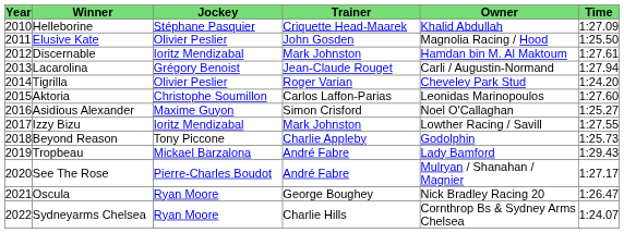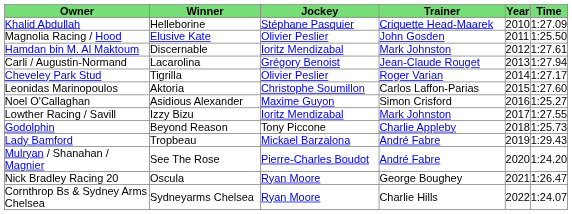 <table class = "sortable" | border="1" cellpadding="0" style="border-collapse: collapse; font-size:90%">
 <tr bgcolor="#77dd77" align="center">
-<th>Year</th>
+<th>Owner</th>
 <th>Winner</th>
 <th>Jockey</th>
 <th>Trainer</th>
-<th>Owner</th>
+<th>Year</th>
 <th>Time</th>
 </tr>
 <tr>
-<td>2010</td>
+<td width=190px><a href='#'>Khalid Abdullah</a></td>
 <td width=145px>Helleborine</td>
 <td width=155px><a href='#'>Stéphane Pasquier</a></td>
 <td width=165px><a href='#'>Criquette Head-Maarek</a></td>
-<td width=190px><a href='#'>Khalid Abdullah</a></td>
+<td>2010</td>
 <td>1:27.09</td>
 </tr>
 <tr>
-<td>2011</td>
+<td>Magnolia Racing / <a href='#'>Hood</a></td>
 <td><a href='#'>Elusive Kate</a></td>
 <td><a href='#'>Olivier Peslier</a></td>
 <td><a href='#'>John Gosden</a></td>
-<td>Magnolia Racing / <a href='#'>Hood</a></td>
+<td>2011</td>
 <td>1:25.50</td>
 </tr>
 <tr>
-<td>2012</td>
+<td><a href='#'>Hamdan bin M. Al Maktoum</a></td>
 <td>Discernable</td>
 <td><a href='#'>Ioritz Mendizabal</a></td>
 <td><a href='#'>Mark Johnston</a></td>
-<td><a href='#'>Hamdan bin M. Al Maktoum</a></td>
+<td>2012</td>
 <td>1:27.61</td>
 </tr>
 <tr>
-<td>2013</td>
+<td>Carli / Augustin-Normand </td>
 <td>Lacarolina</td>
 <td><a href='#'>Grégory Benoist</a></td>
 <td><a href='#'>Jean-Claude Rouget</a></td>
-<td>Carli / Augustin-Normand </td>
+<td>2013</td>
 <td>1:27.94</td>
 </tr>
 <tr>
-<td>2014</td>
+<td><a href='#'>Cheveley Park Stud</a></td>
 <td>Tigrilla</td>
 <td><a href='#'>Olivier Peslier</a></td>
 <td><a href='#'>Roger Varian</a></td>
-<td><a href='#'>Cheveley Park Stud</a></td>
+<td>2014</td>
+<td>1:27.17</td>
+</tr>
+<tr>
+<td>Leonidas Marinopoulos</td>
+<td>Aktoria</td>
+<td><a href='#'>Christophe Soumillon</a></td>
+<td>Carlos Laffon-Parias</td>
+<td>2015</td>
+<td>1:27.60</td>
+</tr>
+<tr>
+<td>Noel O'Callaghan</td>
+<td>Asidious Alexander</td>
+<td><a href='#'>Maxime Guyon</a></td>
+<td>Simon Crisford</td>
+<td>2016</td>
+<td>1:25.27</td>
+</tr>
+<tr>
+<td>Lowther Racing / Savill </td>
+<td>Izzy Bizu</td>
+<td><a href='#'>Ioritz Mendizabal</a></td>
+<td><a href='#'>Mark Johnston</a></td>
+<td>2017</td>
+<td>1:27.55</td>
+</tr>
+<tr>
+<td><a href='#'>Godolphin</a></td>
+<td>Beyond Reason</td>
+<td>Tony Piccone</td>
+<td><a href='#'>Charlie Appleby</a></td>
+<td>2018</td>
+<td>1:25.73</td>
+</tr>
+<tr>
+<td><a href='#'>Lady Bamford</a></td>
+<td>Tropbeau</td>
+<td><a href='#'>Mickael Barzalona</a></td>
+<td><a href='#'>André Fabre</a></td>
+<td>2019</td>
+<td>1:29.43</td>
+</tr>
+<tr>
+<td><a href='#'>Mulryan</a> / Shanahan  / <a href='#'>Magnier</a></td>
+<td>See The Rose</td>
+<td><a href='#'>Pierre-Charles Boudot</a></td>
+<td><a href='#'>André Fabre</a></td>
+<td>2020</td>
 <td>1:24.20</td>
 </tr>
 <tr>
-<td>2015</td>
-<td>Aktoria</td>
-<td><a href='#'>Christophe Soumillon</a></td>
-<td>Carlos Laffon-Parias</td>
-<td>Leonidas Marinopoulos</td>
-<td>1:27.60</td>
-</tr>
-<tr>
-<td>2016</td>
-<td>Asidious Alexander</td>
-<td><a href='#'>Maxime Guyon</a></td>
-<td>Simon Crisford</td>
-<td>Noel O'Callaghan</td>
-<td>1:25.27</td>
-</tr>
-<tr>
-<td>2017</td>
-<td>Izzy Bizu</td>
-<td><a href='#'>Ioritz Mendizabal</a></td>
-<td><a href='#'>Mark Johnston</a></td>
-<td>Lowther Racing / Savill </td>
-<td>1:27.55</td>
-</tr>
-<tr>
-<td>2018</td>
-<td>Beyond Reason</td>
-<td>Tony Piccone</td>
-<td><a href='#'>Charlie Appleby</a></td>
-<td><a href='#'>Godolphin</a></td>
-<td>1:25.73</td>
-</tr>
-<tr>
-<td>2019</td>
-<td>Tropbeau</td>
-<td><a href='#'>Mickael Barzalona</a></td>
-<td><a href='#'>André Fabre</a></td>
-<td><a href='#'>Lady Bamford</a></td>
-<td>1:29.43</td>
-</tr>
-<tr>
-<td>2020</td>
-<td>See The Rose</td>
-<td><a href='#'>Pierre-Charles Boudot</a></td>
-<td><a href='#'>André Fabre</a></td>
-<td><a href='#'>Mulryan</a> / Shanahan  / <a href='#'>Magnier</a></td>
-<td>1:27.17</td>
-</tr>
-<tr>
-<td>2021</td>
+<td>Nick Bradley Racing 20</td>
 <td>Oscula</td>
 <td><a href='#'>Ryan Moore</a></td>
 <td>George Boughey</td>
-<td>Nick Bradley Racing 20</td>
+<td>2021</td>
 <td>1:26.47</td>
 </tr>
 <tr>
-<td>2022</td>
+<td>Cornthrop Bs & Sydney Arms Chelsea</td>
 <td>Sydneyarms Chelsea</td>
 <td><a href='#'>Ryan Moore</a></td>
 <td>Charlie Hills</td>
-<td>Cornthrop Bs & Sydney Arms Chelsea</td>
+<td>2022</td>
 <td>1:24.07</td>
 </tr>
 </table>
